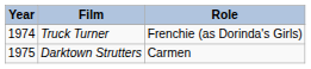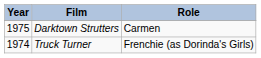 <table class="wikitable" style="font-size:100%;">
 <tr>
 <th style="background:#B0C4DE;">Year</th>
 <th style="background:#B0C4DE;">Film</th>
 <th style="background:#B0C4DE;">Role</th>
 </tr>
 <tr>
 </tr>
 <tr>
+<td>1975</td>
+<td><em>Darktown Strutters</em></td>
+<td>Carmen</td>
+</tr>
+<tr>
 <td>1974</td>
 <td><em>Truck Turner</em></td>
 <td>Frenchie (as Dorinda's Girls)</td>
 </tr>
-<tr>
-<td>1975</td>
-<td><em>Darktown Strutters</em></td>
-<td>Carmen</td>
-</tr>
 </table>
